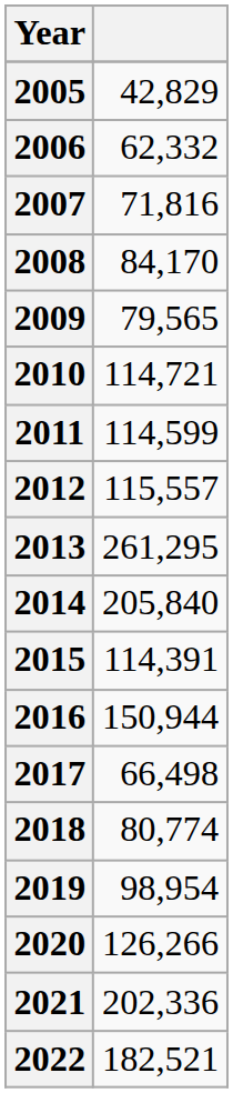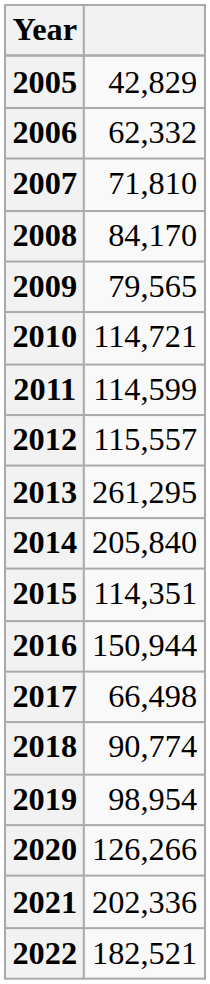 <table class="wikitable sortable">
 <tr>
 <th>Year</th>
 <th></th>
 </tr>
 <tr>
 </tr>
 <tr>
 <th>2005</th>
 <td align= right>42,829</td>
 </tr>
 <tr>
 <th>2006</th>
 <td align = "right">62,332</td>
 </tr>
 <tr>
 <th>2007</th>
-<td align = "right">71,816</td>
+<td align = "right">71,810</td>
 </tr>
 <tr>
 <th>2008</th>
 <td align = "right">84,170</td>
 </tr>
 <tr>
 <th>2009</th>
 <td align = "right">79,565</td>
 </tr>
 <tr>
 <th>2010</th>
 <td align = "right">114,721</td>
 </tr>
 <tr>
 <th>2011</th>
 <td align = "right">114,599</td>
 </tr>
 <tr>
 <th>2012</th>
 <td align = "right">115,557</td>
 </tr>
 <tr>
 <th>2013</th>
 <td align = "right">261,295</td>
 </tr>
 <tr>
 <th>2014</th>
 <td align = "right">205,840</td>
 </tr>
 <tr>
 <th>2015</th>
-<td align = "right">114,391</td>
+<td align = "right">114,351</td>
 </tr>
 <tr>
 <th>2016</th>
 <td align = "right">150,944</td>
 </tr>
 <tr>
 <th>2017</th>
 <td align = "right">66,498</td>
 </tr>
 <tr>
 <th>2018</th>
-<td align = "right">80,774</td>
+<td align = "right">90,774</td>
 </tr>
 <tr>
 <th>2019</th>
 <td align = "right">98,954</td>
 </tr>
 <tr>
 <th>2020</th>
 <td align = "right">126,266</td>
 </tr>
 <tr>
 <th>2021</th>
 <td align = "right">202,336</td>
 </tr>
 <tr>
 <th>2022</th>
 <td align = "right">182,521</td>
 </tr>
 </table>
